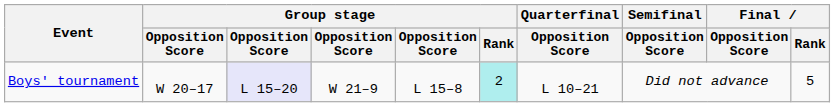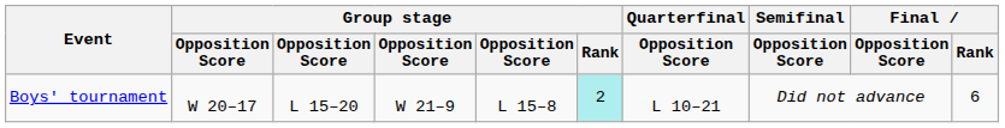 <table class="wikitable" style="font-size:90%">
 <tr>
 <th rowspan=2>Event</th>
 <th colspan=5>Group stage</th>
 <th>Quarterfinal</th>
 <th>Semifinal</th>
 <th colspan=2>Final / </th>
 </tr>
 <tr style="font-size:95%">
 <th>Opposition<br>Score</th>
 <th>Opposition<br>Score</th>
 <th>Opposition<br>Score</th>
 <th>Opposition<br>Score</th>
 <th>Rank</th>
 <th>Opposition<br>Score</th>
 <th>Opposition<br>Score</th>
 <th>Opposition<br>Score</th>
 <th>Rank</th>
 </tr>
 <tr align=center>
 <td align=left><a href='#'>Boys' tournament</a></td>
 <td><br>W 20–17</td>
-<td style="background: lavender;"><br>L 15–20</td>
+<td><br>L 15–20</td>
 <td><br>W 21–9</td>
 <td><br>L 15–8</td>
 <td style="background: paleturquoise;">2</td>
 <td><br>L 10–21</td>
 <td colspan=2><em>Did not advance</em></td>
-<td>5</td>
+<td>6</td>
 </tr>
 </table>
